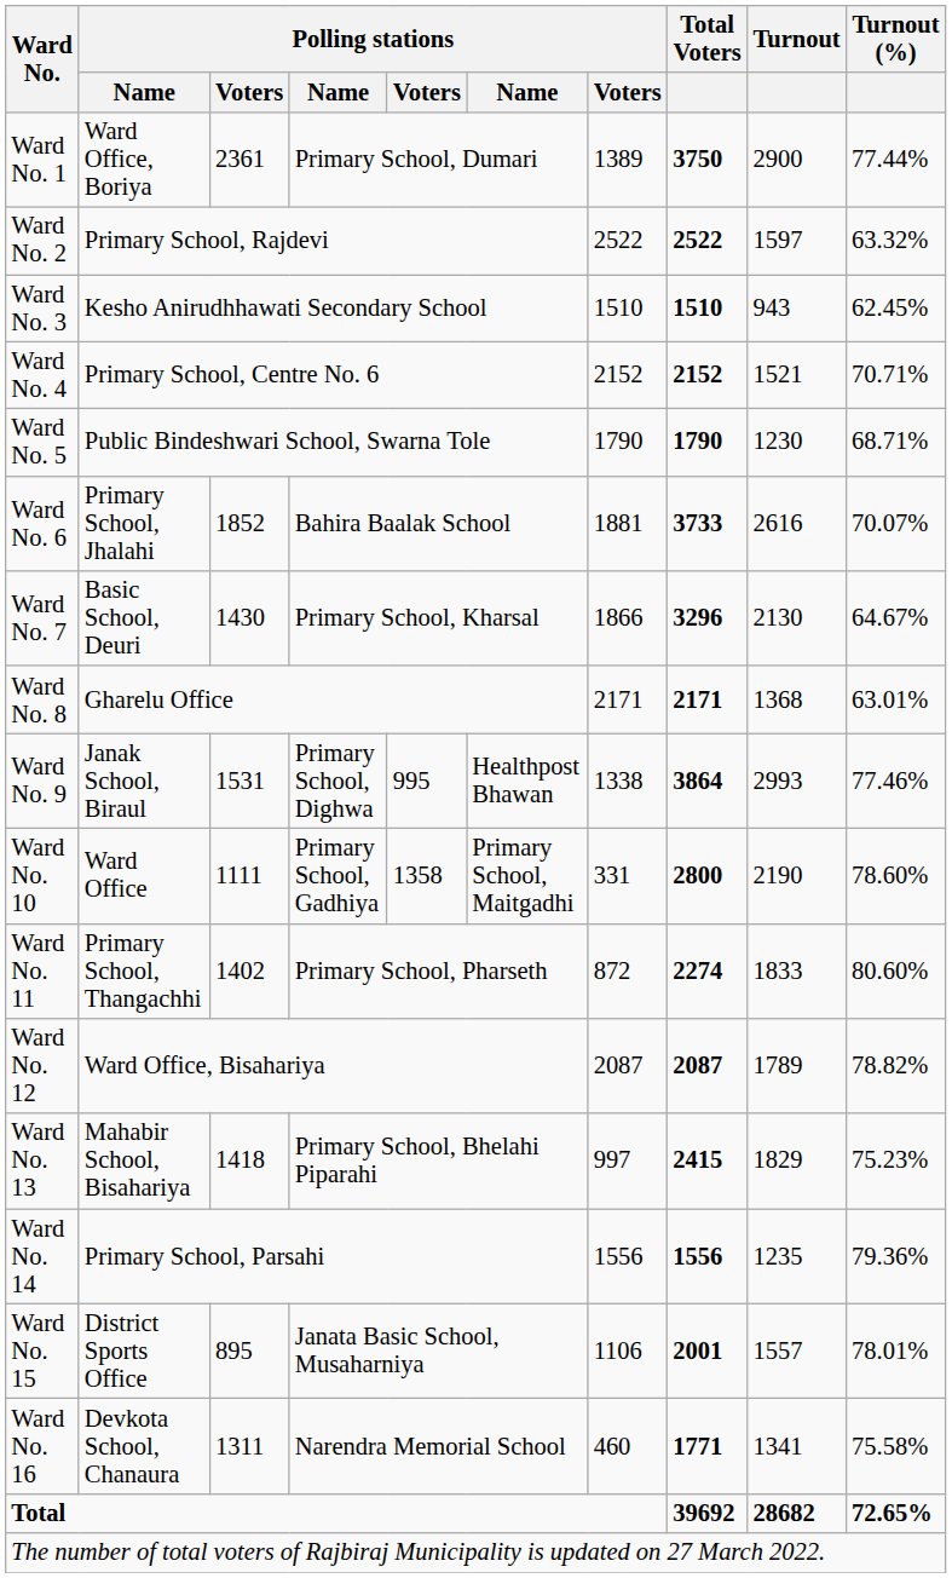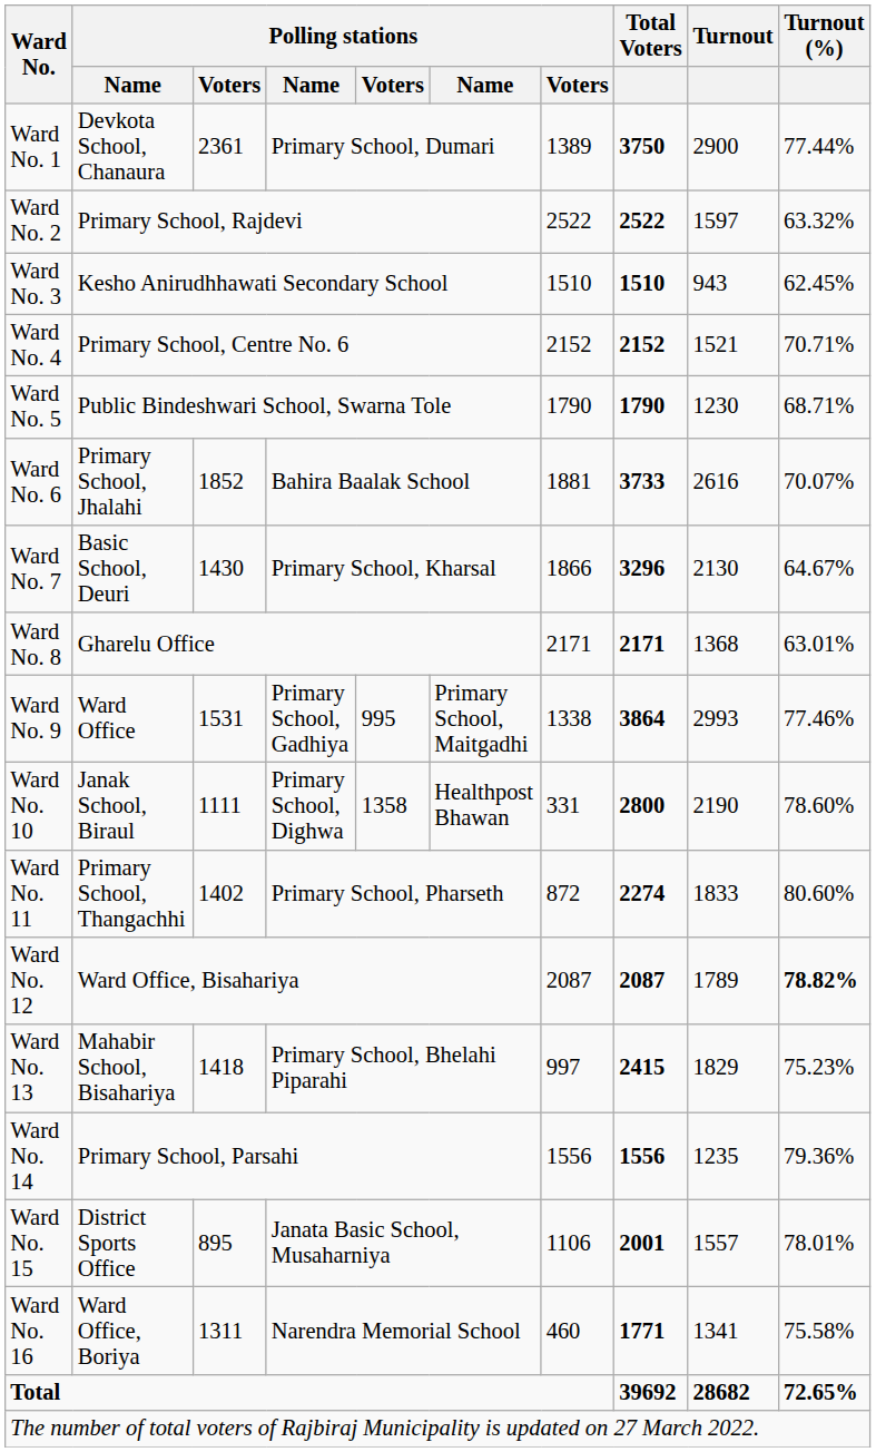 <table class="wikitable sortable">
 <tr>
 <th rowspan="2">Ward No.</th>
 <th colspan="6">Polling stations</th>
 <th>Total Voters</th>
 <th>Turnout</th>
 <th>Turnout (%)</th>
 </tr>
 <tr>
 <th>Name</th>
 <th>Voters</th>
 <th>Name</th>
 <th>Voters</th>
 <th>Name</th>
 <th>Voters</th>
 <th></th>
 <th></th>
 <th></th>
 </tr>
 <tr>
 <td>Ward No. 1</td>
-<td>Ward Office, Boriya</td>
+<td>Devkota School, Chanaura</td>
 <td>2361</td>
 <td colspan="3">Primary School, Dumari</td>
 <td>1389</td>
 <td><strong>3750</strong></td>
 <td>2900</td>
 <td>77.44%</td>
 </tr>
 <tr>
 <td>Ward No. 2</td>
 <td colspan="5">Primary School, Rajdevi</td>
 <td>2522</td>
 <td><strong>2522</strong></td>
 <td>1597</td>
 <td>63.32%</td>
 </tr>
 <tr>
 <td>Ward No. 3</td>
 <td colspan="5">Kesho Anirudhhawati Secondary School</td>
 <td>1510</td>
 <td><strong>1510</strong></td>
 <td>943</td>
 <td>62.45%</td>
 </tr>
 <tr>
 <td>Ward No. 4</td>
 <td colspan="5">Primary School, Centre No. 6</td>
 <td>2152</td>
 <td><strong>2152</strong></td>
 <td>1521</td>
 <td>70.71%</td>
 </tr>
 <tr>
 <td>Ward No. 5</td>
 <td colspan="5">Public Bindeshwari School, Swarna Tole</td>
 <td>1790</td>
 <td><strong>1790</strong></td>
 <td>1230</td>
 <td>68.71%</td>
 </tr>
 <tr>
 <td>Ward No. 6</td>
 <td>Primary School, Jhalahi</td>
 <td>1852</td>
 <td colspan="3">Bahira Baalak School</td>
 <td>1881</td>
 <td><strong>3733</strong></td>
 <td>2616</td>
 <td>70.07%</td>
 </tr>
 <tr>
 <td>Ward No. 7</td>
 <td>Basic School, Deuri</td>
 <td>1430</td>
 <td colspan="3">Primary School, Kharsal</td>
 <td>1866</td>
 <td><strong>3296</strong></td>
 <td>2130</td>
 <td>64.67%</td>
 </tr>
 <tr>
 <td>Ward No. 8</td>
 <td colspan="5">Gharelu Office</td>
 <td>2171</td>
 <td><strong>2171</strong></td>
 <td>1368</td>
 <td>63.01%</td>
 </tr>
 <tr>
 <td>Ward No. 9</td>
-<td>Janak School, Biraul</td>
+<td>Ward Office</td>
 <td>1531</td>
-<td>Primary School, Dighwa</td>
+<td>Primary School, Gadhiya</td>
 <td>995</td>
-<td>Healthpost Bhawan</td>
+<td>Primary School, Maitgadhi</td>
 <td>1338</td>
 <td><strong>3864</strong></td>
 <td>2993</td>
 <td>77.46%</td>
 </tr>
 <tr>
 <td>Ward No. 10</td>
-<td>Ward Office</td>
+<td>Janak School, Biraul</td>
 <td>1111</td>
-<td>Primary School, Gadhiya</td>
+<td>Primary School, Dighwa</td>
 <td>1358</td>
-<td>Primary School, Maitgadhi</td>
+<td>Healthpost Bhawan</td>
 <td>331</td>
 <td><strong>2800</strong></td>
 <td>2190</td>
 <td>78.60%</td>
 </tr>
 <tr>
 <td>Ward No. 11</td>
 <td>Primary School, Thangachhi</td>
 <td>1402</td>
 <td colspan="3">Primary School, Pharseth</td>
 <td>872</td>
 <td><strong>2274</strong></td>
 <td>1833</td>
 <td>80.60%</td>
 </tr>
 <tr>
 <td>Ward No. 12</td>
 <td colspan="5">Ward Office, Bisahariya</td>
 <td>2087</td>
 <td><strong>2087</strong></td>
 <td>1789</td>
-<td>78.82%</td>
+<td><strong>78.82%</strong></td>
 </tr>
 <tr>
 <td>Ward No. 13</td>
 <td>Mahabir School, Bisahariya</td>
 <td>1418</td>
 <td colspan="3">Primary School, Bhelahi Piparahi</td>
 <td>997</td>
 <td><strong>2415</strong></td>
 <td>1829</td>
 <td>75.23%</td>
 </tr>
 <tr>
 <td>Ward No. 14</td>
 <td colspan="5">Primary School, Parsahi</td>
 <td>1556</td>
 <td><strong>1556</strong></td>
 <td>1235</td>
 <td>79.36%</td>
 </tr>
 <tr>
 <td>Ward No. 15</td>
 <td>District Sports Office</td>
 <td>895</td>
 <td colspan="3">Janata Basic School, Musaharniya</td>
 <td>1106</td>
 <td><strong>2001</strong></td>
 <td>1557</td>
 <td>78.01%</td>
 </tr>
 <tr>
 <td>Ward No. 16</td>
-<td>Devkota School, Chanaura</td>
+<td>Ward Office, Boriya</td>
 <td>1311</td>
 <td colspan="3">Narendra Memorial School</td>
 <td>460</td>
 <td><strong>1771</strong></td>
 <td>1341</td>
 <td>75.58%</td>
 </tr>
 <tr>
 <td colspan="7"><strong>Total</strong></td>
 <td><strong>39692</strong></td>
 <td><strong>28682</strong></td>
 <td><strong>72.65%</strong></td>
 </tr>
 <tr>
 <td colspan="10"><em>The number of total voters of Rajbiraj Municipality is updated on 27 March 2022.</em></td>
 </tr>
 </table>
